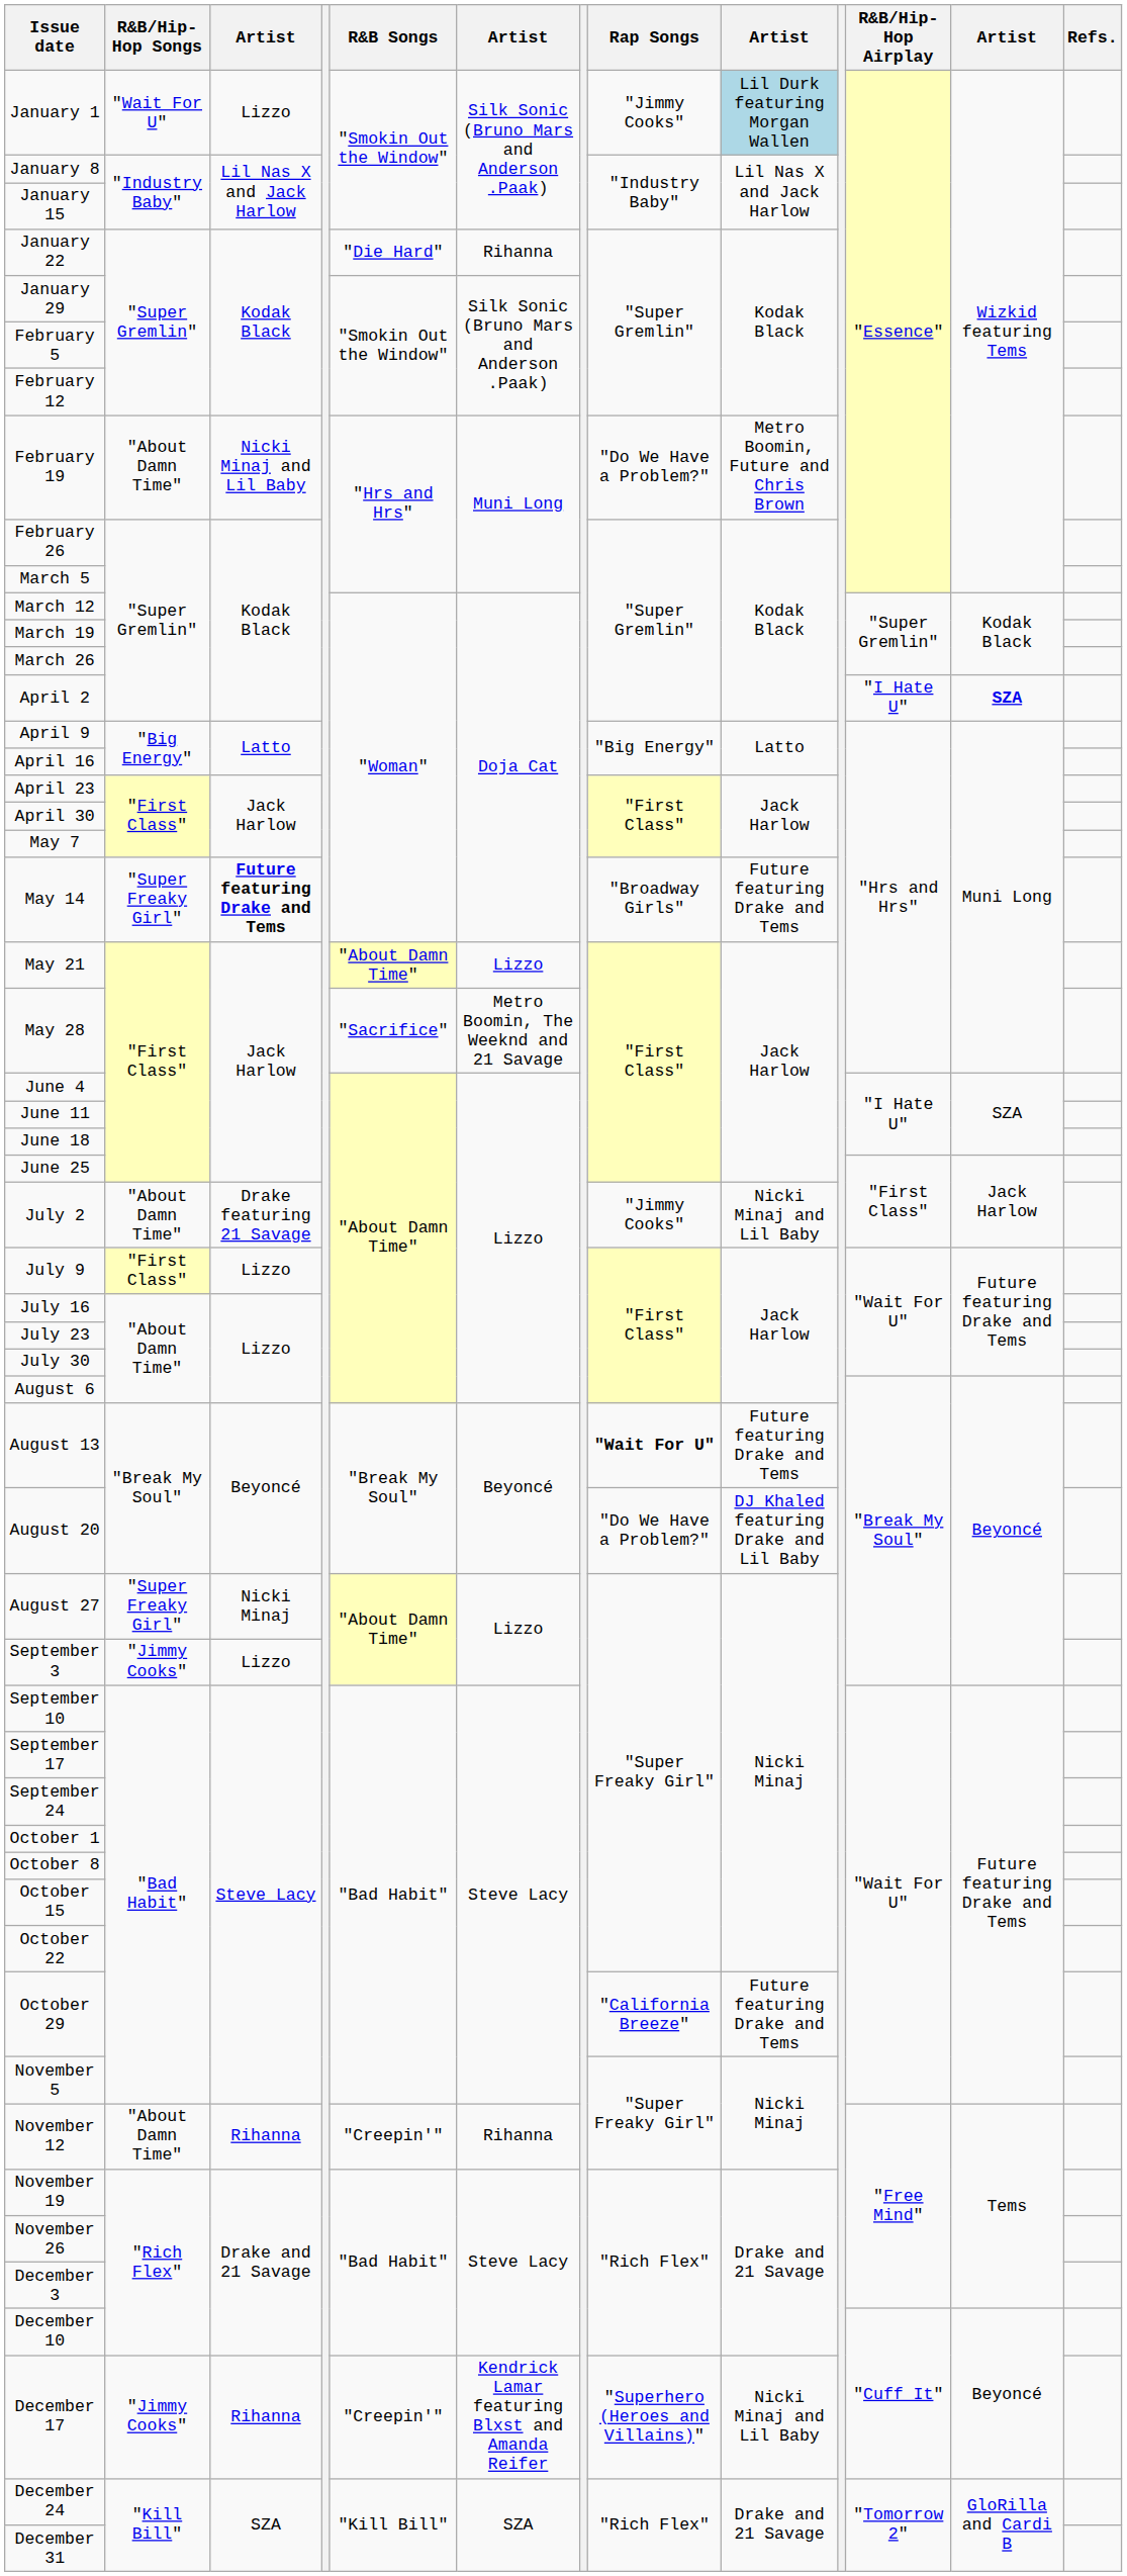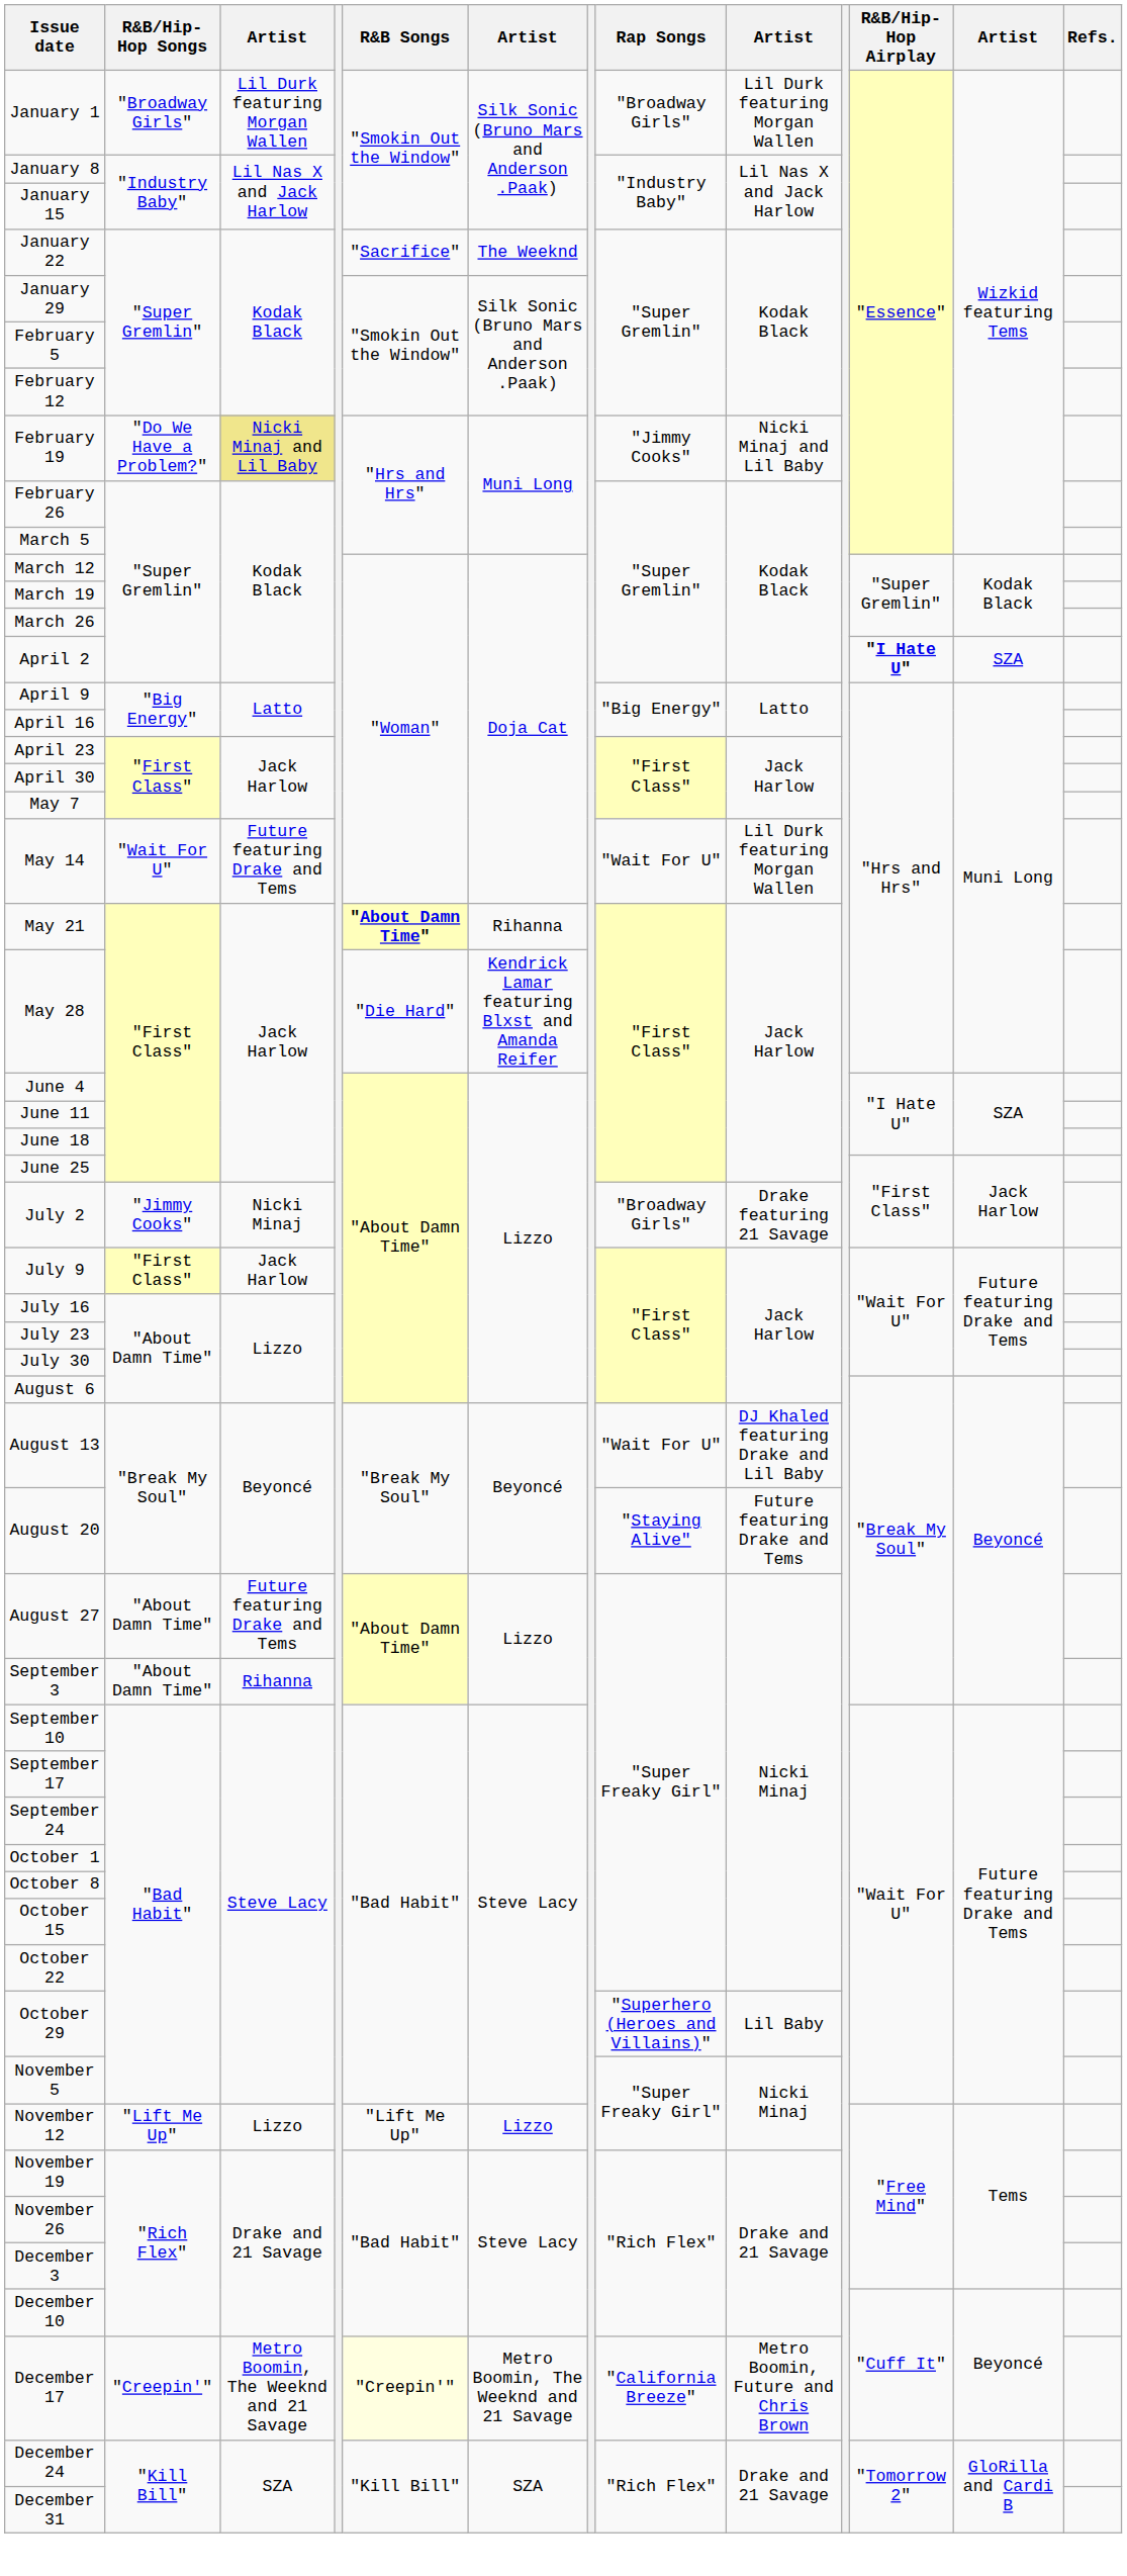 <table class="wikitable plainheaders" style="text-align:center;">
 <tr>
 <th>Issue date</th>
 <th>R&B/Hip-Hop Songs</th>
 <th>Artist</th>
 <th rowspan="54"></th>
 <th>R&B Songs</th>
 <th>Artist</th>
 <th rowspan="54"></th>
 <th>Rap Songs</th>
 <th>Artist</th>
 <th rowspan="54"></th>
 <th>R&B/Hip-Hop Airplay</th>
 <th>Artist</th>
 <th>Refs.</th>
 </tr>
 <tr>
 <td scope="row">January 1</td>
-<td>"<a href='#'>Wait For U</a>"</td>
-<td>Lizzo</td>
+<td>"<a href='#'>Broadway Girls</a>"</td>
+<td><a href='#'>Lil Durk</a> featuring <a href='#'>Morgan Wallen</a></td>
 <td rowspan="3">"<a href='#'>Smokin Out the Window</a>"</td>
 <td rowspan="3"><a href='#'>Silk Sonic</a> (<a href='#'>Bruno Mars</a> and <a href='#'>Anderson .Paak</a>)</td>
-<td>"Jimmy Cooks"</td>
-<td style="background: lightblue;">Lil Durk featuring Morgan Wallen</td>
+<td>"Broadway Girls"</td>
+<td>Lil Durk featuring Morgan Wallen</td>
 <td style="background-color:#FFFFBB" rowspan="10">"<a href='#'>Essence</a>" </td>
 <td rowspan="10"><a href='#'>Wizkid</a> featuring <a href='#'>Tems</a></td>
 <td></td>
 </tr>
 <tr>
 <td>January 8</td>
 <td rowspan="2">"<a href='#'>Industry Baby</a>"</td>
 <td rowspan="2"><a href='#'>Lil Nas X</a> and <a href='#'>Jack Harlow</a></td>
 <td rowspan="2">"Industry Baby"</td>
 <td rowspan="2">Lil Nas X and Jack Harlow</td>
 <td></td>
 </tr>
 <tr>
 <td>January 15</td>
 <td></td>
 </tr>
 <tr>
 <td>January 22</td>
 <td rowspan="4">"<a href='#'>Super Gremlin</a>"</td>
 <td rowspan="4"><a href='#'>Kodak Black</a></td>
-<td>"<a href='#'>Die Hard</a>"</td>
-<td>Rihanna</td>
+<td>"<a href='#'>Sacrifice</a>"</td>
+<td><a href='#'>The Weeknd</a></td>
 <td rowspan="4">"Super Gremlin"</td>
 <td rowspan="4">Kodak Black</td>
 <td></td>
 </tr>
 <tr>
 <td>January 29</td>
 <td rowspan="3">"Smokin Out the Window"</td>
 <td rowspan="3">Silk Sonic (Bruno Mars and Anderson .Paak)</td>
 <td></td>
 </tr>
 <tr>
 <td>February 5</td>
 <td></td>
 </tr>
 <tr>
 <td>February 12</td>
 <td></td>
 </tr>
 <tr>
 <td>February 19</td>
-<td>"About Damn Time"</td>
-<td><a href='#'>Nicki Minaj</a> and <a href='#'>Lil Baby</a></td>
+<td>"<a href='#'>Do We Have a Problem?</a>"</td>
+<td style="background: khaki;"><a href='#'>Nicki Minaj</a> and <a href='#'>Lil Baby</a></td>
 <td rowspan="3">"<a href='#'>Hrs and Hrs</a>"</td>
 <td rowspan="3"><a href='#'>Muni Long</a></td>
-<td>"Do We Have a Problem?"</td>
-<td>Metro Boomin, Future and <a href='#'>Chris Brown</a></td>
+<td>"Jimmy Cooks"</td>
+<td>Nicki Minaj and Lil Baby</td>
 <td></td>
 </tr>
 <tr>
 <td>February 26</td>
 <td rowspan="6">"Super Gremlin"</td>
 <td rowspan="6">Kodak Black</td>
 <td rowspan="6">"Super Gremlin"</td>
 <td rowspan="6">Kodak Black</td>
 <td></td>
 </tr>
 <tr>
 <td>March 5</td>
 <td></td>
 </tr>
 <tr>
 <td>March 12</td>
 <td rowspan="10">"<a href='#'>Woman</a>"</td>
 <td rowspan="10"><a href='#'>Doja Cat</a></td>
 <td rowspan="3">"Super Gremlin"</td>
 <td rowspan="3">Kodak Black</td>
 <td></td>
 </tr>
 <tr>
 <td>March 19</td>
 <td></td>
 </tr>
 <tr>
 <td>March 26</td>
 <td></td>
 </tr>
 <tr>
 <td>April 2</td>
-<td>"<a href='#'>I Hate U</a>"</td>
-<td><strong><a href='#'>SZA</a></strong></td>
+<td><strong>"<a href='#'>I Hate U</a>"</strong></td>
+<td><a href='#'>SZA</a></td>
 <td></td>
 </tr>
 <tr>
 <td>April 9</td>
 <td rowspan="2">"<a href='#'>Big Energy</a>"</td>
 <td rowspan="2"><a href='#'>Latto</a></td>
 <td rowspan="2">"Big Energy"</td>
 <td rowspan="2">Latto</td>
 <td rowspan="8">"Hrs and Hrs"</td>
 <td rowspan="8">Muni Long</td>
 <td></td>
 </tr>
 <tr>
 <td>April 16</td>
 <td></td>
 </tr>
 <tr>
 <td>April 23</td>
 <td style="background-color:#FFFFBB" rowspan="3">"<a href='#'>First Class</a>" </td>
 <td rowspan="3">Jack Harlow</td>
 <td style="background-color:#FFFFBB" rowspan="3">"First Class" </td>
 <td rowspan="3">Jack Harlow</td>
 <td></td>
 </tr>
 <tr>
 <td>April 30</td>
 <td></td>
 </tr>
 <tr>
 <td>May 7</td>
 <td></td>
 </tr>
 <tr>
 <td>May 14</td>
-<td>"<a href='#'>Super Freaky Girl</a>"</td>
-<td><strong><a href='#'>Future</a> featuring <a href='#'>Drake</a> and Tems</strong></td>
-<td>"Broadway Girls"</td>
-<td>Future featuring Drake and Tems</td>
+<td>"<a href='#'>Wait For U</a>"</td>
+<td><a href='#'>Future</a> featuring <a href='#'>Drake</a> and Tems</td>
+<td>"Wait For U"</td>
+<td>Lil Durk featuring Morgan Wallen</td>
 <td></td>
 </tr>
 <tr>
 <td>May 21</td>
 <td style="background-color:#FFFFBB" rowspan="6">"First Class" </td>
 <td rowspan="6">Jack Harlow</td>
-<td style="background-color:#FFFFBB">"<a href='#'>About Damn Time</a>" </td>
-<td><a href='#'>Lizzo</a></td>
+<td style="background-color:#FFFFBB"><strong>"<a href='#'>About Damn Time</a>" </strong></td>
+<td>Rihanna</td>
 <td style="background-color:#FFFFBB" rowspan="6">"First Class" </td>
 <td rowspan="6">Jack Harlow</td>
 <td></td>
 </tr>
 <tr>
 <td>May 28</td>
-<td>"<a href='#'>Sacrifice</a>"</td>
-<td>Metro Boomin, The Weeknd and 21 Savage</td>
+<td>"<a href='#'>Die Hard</a>"</td>
+<td><a href='#'>Kendrick Lamar</a> featuring <a href='#'>Blxst</a> and <a href='#'>Amanda Reifer</a></td>
 <td></td>
 </tr>
 <tr>
 <td>June 4</td>
 <td style="background-color:#FFFFBB" rowspan="10">"About Damn Time" </td>
 <td rowspan="10">Lizzo</td>
 <td rowspan="3">"I Hate U"</td>
 <td rowspan="3">SZA</td>
 <td></td>
 </tr>
 <tr>
 <td>June 11</td>
 <td></td>
 </tr>
 <tr>
 <td>June 18</td>
 <td></td>
 </tr>
 <tr>
 <td>June 25</td>
 <td rowspan="2">"First Class"</td>
 <td rowspan="2">Jack Harlow</td>
 <td></td>
 </tr>
 <tr>
 <td>July 2</td>
-<td>"About Damn Time"</td>
-<td>Drake featuring <a href='#'>21 Savage</a></td>
-<td>"Jimmy Cooks"</td>
-<td>Nicki Minaj and Lil Baby</td>
+<td>"<a href='#'>Jimmy Cooks</a>"</td>
+<td>Nicki Minaj</td>
+<td>"Broadway Girls"</td>
+<td>Drake featuring 21 Savage</td>
 <td></td>
 </tr>
 <tr>
 <td>July 9</td>
 <td style="background-color:#FFFFBB">"First Class" </td>
-<td>Lizzo</td>
+<td>Jack Harlow</td>
 <td style="background-color:#FFFFBB" rowspan="5">"First Class" </td>
 <td rowspan="5">Jack Harlow</td>
 <td rowspan="4">"Wait For U"</td>
 <td rowspan="4">Future featuring Drake and Tems</td>
 <td></td>
 </tr>
 <tr>
 <td>July 16</td>
 <td rowspan="4">"About Damn Time"</td>
 <td rowspan="4">Lizzo</td>
 <td></td>
 </tr>
 <tr>
 <td>July 23</td>
 <td></td>
 </tr>
 <tr>
 <td>July 30</td>
 <td></td>
 </tr>
 <tr>
 <td>August 6</td>
 <td rowspan="5">"<a href='#'>Break My Soul</a>"</td>
 <td rowspan="5"><a href='#'>Beyoncé</a></td>
 <td></td>
 </tr>
 <tr>
 <td>August 13</td>
 <td rowspan="2">"Break My Soul"</td>
 <td rowspan="2">Beyoncé</td>
 <td rowspan="2">"Break My Soul"</td>
 <td rowspan="2">Beyoncé</td>
-<td><strong>"Wait For U"</strong></td>
+<td>"Wait For U"</td>
+<td><a href='#'>DJ Khaled</a> featuring Drake and Lil Baby</td>
+<td></td>
+</tr>
+<tr>
+<td>August 20</td>
+<td>"<a href='#'>Staying Alive"</a></td>
 <td>Future featuring Drake and Tems</td>
 <td></td>
 </tr>
 <tr>
-<td>August 20</td>
-<td>"Do We Have a Problem?"</td>
-<td><a href='#'>DJ Khaled</a> featuring Drake and Lil Baby</td>
-<td></td>
-</tr>
-<tr>
 <td>August 27</td>
-<td>"<a href='#'>Super Freaky Girl</a>"</td>
-<td>Nicki Minaj</td>
+<td>"About Damn Time"</td>
+<td><a href='#'>Future</a> featuring <a href='#'>Drake</a> and Tems</td>
 <td style="background-color:#FFFFBB" rowspan="2">"About Damn Time" </td>
 <td rowspan="2">Lizzo</td>
 <td rowspan="9">"Super Freaky Girl"</td>
 <td rowspan="9">Nicki Minaj</td>
 <td></td>
 </tr>
 <tr>
 <td>September 3</td>
-<td>"<a href='#'>Jimmy Cooks</a>"</td>
-<td>Lizzo</td>
+<td>"About Damn Time"</td>
+<td><a href='#'>Rihanna</a></td>
 <td></td>
 </tr>
 <tr>
 <td>September 10</td>
 <td rowspan="9">"<a href='#'>Bad Habit</a>"</td>
 <td rowspan="9"><a href='#'>Steve Lacy</a></td>
 <td rowspan="9">"Bad Habit"</td>
 <td rowspan="9">Steve Lacy</td>
 <td rowspan="9">"Wait For U"</td>
 <td rowspan="9">Future featuring Drake and Tems</td>
 <td></td>
 </tr>
 <tr>
 <td>September 17</td>
 <td></td>
 </tr>
 <tr>
 <td>September 24</td>
 <td></td>
 </tr>
 <tr>
 <td>October 1</td>
 <td></td>
 </tr>
 <tr>
 <td>October 8</td>
 <td></td>
 </tr>
 <tr>
 <td>October 15</td>
 <td></td>
 </tr>
 <tr>
 <td>October 22</td>
 <td></td>
 </tr>
 <tr>
 <td>October 29</td>
-<td>"<a href='#'>California Breeze</a>"</td>
-<td>Future featuring Drake and Tems</td>
+<td>"<a href='#'>Superhero (Heroes and Villains)</a>"</td>
+<td>Lil Baby</td>
 <td></td>
 </tr>
 <tr>
 <td>November 5</td>
 <td rowspan="2">"Super Freaky Girl"</td>
 <td rowspan="2">Nicki Minaj</td>
 <td></td>
 </tr>
 <tr>
 <td>November 12</td>
-<td>"About Damn Time"</td>
-<td><a href='#'>Rihanna</a></td>
-<td>"Creepin'"</td>
-<td>Rihanna</td>
+<td>"<a href='#'>Lift Me Up</a>"</td>
+<td>Lizzo</td>
+<td>"Lift Me Up"</td>
+<td><a href='#'>Lizzo</a></td>
 <td rowspan="4">"<a href='#'>Free Mind</a>"</td>
 <td rowspan="4">Tems</td>
 <td></td>
 </tr>
 <tr>
 <td>November 19</td>
 <td rowspan="4">"<a href='#'>Rich Flex</a>"</td>
 <td rowspan="4">Drake and 21 Savage</td>
 <td rowspan="4">"Bad Habit"</td>
 <td rowspan="4">Steve Lacy</td>
 <td rowspan="4">"Rich Flex"</td>
 <td rowspan="4">Drake and 21 Savage</td>
 <td></td>
 </tr>
 <tr>
 <td>November 26</td>
 <td></td>
 </tr>
 <tr>
 <td>December 3</td>
 <td></td>
 </tr>
 <tr>
 <td>December 10</td>
 <td rowspan="2">"<a href='#'>Cuff It</a>"</td>
 <td rowspan="2">Beyoncé</td>
 <td></td>
 </tr>
 <tr>
 <td>December 17</td>
-<td>"<a href='#'>Jimmy Cooks</a>"</td>
-<td><a href='#'>Rihanna</a></td>
-<td>"Creepin'"</td>
-<td><a href='#'>Kendrick Lamar</a> featuring <a href='#'>Blxst</a> and <a href='#'>Amanda Reifer</a></td>
-<td>"<a href='#'>Superhero (Heroes and Villains)</a>"</td>
-<td>Nicki Minaj and Lil Baby</td>
+<td>"<a href='#'>Creepin'</a>"</td>
+<td><a href='#'>Metro Boomin</a>, The Weeknd and 21 Savage</td>
+<td style="background: lightyellow;">"Creepin'"</td>
+<td>Metro Boomin, The Weeknd and 21 Savage</td>
+<td>"<a href='#'>California Breeze</a>"</td>
+<td>Metro Boomin, Future and <a href='#'>Chris Brown</a></td>
 <td></td>
 </tr>
 <tr>
 <td>December 24</td>
 <td rowspan="2">"<a href='#'>Kill Bill</a>"</td>
 <td rowspan="2">SZA</td>
 <td rowspan="2">"Kill Bill"</td>
 <td rowspan="2">SZA</td>
 <td rowspan="2">"Rich Flex"</td>
 <td rowspan="2">Drake and 21 Savage</td>
 <td rowspan="2">"<a href='#'>Tomorrow 2</a>"</td>
 <td rowspan="2"><a href='#'>GloRilla</a> and <a href='#'>Cardi B</a></td>
 <td></td>
 </tr>
 <tr>
 <td>December 31</td>
 <td></td>
 </tr>
 </table>
